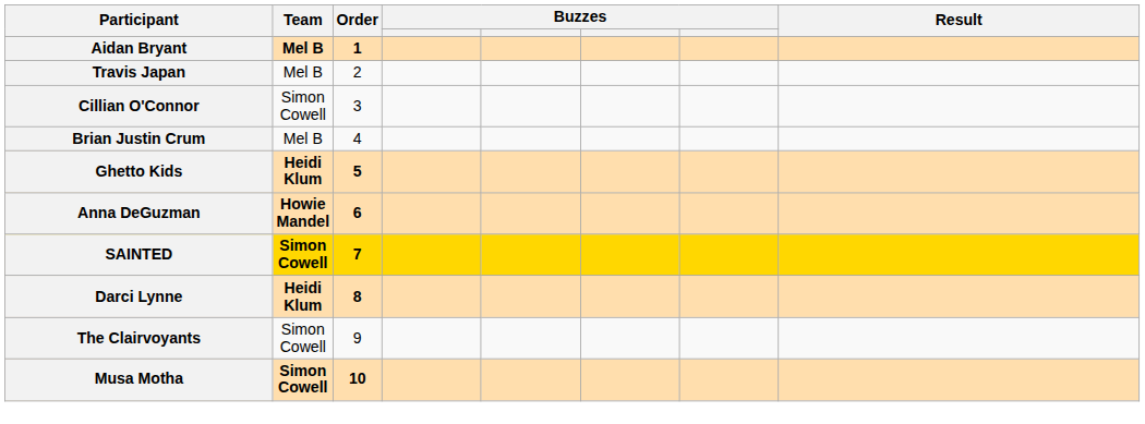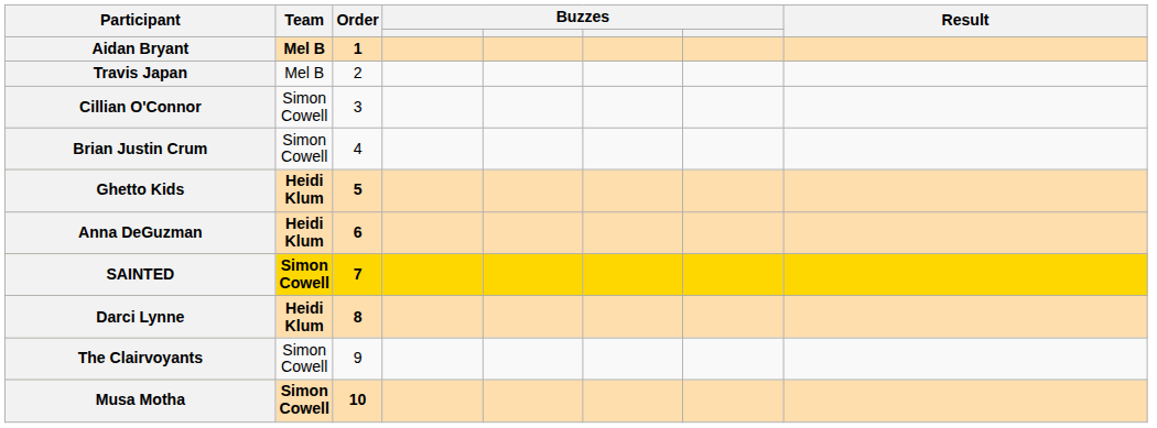 <table class="wikitable plainrowheaders sortable" style="text-align:center;">
 <tr>
 <th scope="col" rowspan="2" class="unsortable" style="width:17em;">Participant</th>
 <th scope="col" rowspan="2" style="width:1em;">Team</th>
 <th scope="col" rowspan="2" style="width:1em;">Order</th>
 <th scope="col" colspan="4" class="unsortable" style="width:24em;">Buzzes</th>
 <th scope="col" rowspan="2" style="width:23em;">Result</th>
 </tr>
 <tr>
 <th scope="col" class="unsortable" style="width:6em;"></th>
 <th scope="col" class="unsortable" style="width:6em;"></th>
 <th scope="col" class="unsortable" style="width:6em;"></th>
 <th scope="col" class="unsortable" style="width:6em;"></th>
 </tr>
 <tr style="background:navajowhite">
 <th scope="row"><strong>Aidan Bryant</strong></th>
 <td><strong>Mel B</strong></td>
 <td><strong>1</strong></td>
 <td style="text-align:center;"></td>
 <td style="text-align:center;"></td>
 <td style="text-align:center;"></td>
 <td style="text-align:center;"></td>
 <td><strong></strong></td>
 </tr>
 <tr>
 <th scope="row">Travis Japan</th>
 <td>Mel B</td>
 <td>2</td>
 <td style="text-align:center;"></td>
 <td style="text-align:center;"></td>
 <td style="text-align:center;"></td>
 <td style="text-align:center;"></td>
 <td></td>
 </tr>
 <tr>
 <th scope="row">Cillian O'Connor</th>
 <td>Simon Cowell</td>
 <td>3</td>
 <td style="text-align:center;"></td>
 <td style="text-align:center;"></td>
 <td style="text-align:center;"></td>
 <td style="text-align:center;"></td>
 <td></td>
 </tr>
 <tr>
 <th scope="row">Brian Justin Crum</th>
-<td>Mel B</td>
+<td>Simon Cowell</td>
 <td>4</td>
 <td style="text-align:center;"></td>
 <td style="text-align:center;"></td>
 <td style="text-align:center;"></td>
 <td style="text-align:center;"></td>
 <td></td>
 </tr>
 <tr style="background:navajowhite">
 <th scope="row"><strong>Ghetto Kids</strong></th>
 <td><strong>Heidi Klum</strong></td>
 <td><strong>5</strong></td>
 <td style="text-align:center;"></td>
 <td style="text-align:center;"></td>
 <td style="text-align:center;"></td>
 <td style="text-align:center;"></td>
 <td><strong></strong></td>
 </tr>
 <tr style="background:navajowhite">
 <th scope="row"><strong>Anna DeGuzman</strong></th>
-<td><strong>Howie Mandel</strong></td>
+<td><strong>Heidi Klum</strong></td>
 <td><strong>6</strong></td>
 <td style="text-align:center;"></td>
 <td style="text-align:center;"></td>
 <td style="text-align:center;"></td>
 <td style="text-align:center;"></td>
 <td><strong></strong></td>
 </tr>
 <tr style="background:gold">
 <th scope="row"><strong>SAINTED</strong></th>
 <td><strong>Simon Cowell</strong></td>
 <td><strong>7</strong></td>
 <td style="text-align:center;"></td>
 <td style="text-align:center;"></td>
 <td style="text-align:center;"></td>
 <td style="text-align:center;"></td>
 <td><strong></strong></td>
 </tr>
 <tr style="background:navajowhite">
 <th scope="row"><strong>Darci Lynne</strong></th>
 <td><strong>Heidi Klum</strong></td>
 <td><strong>8</strong></td>
 <td style="text-align:center;"></td>
 <td style="text-align:center;"></td>
 <td style="text-align:center;"></td>
 <td style="text-align:center;"></td>
 <td><strong></strong></td>
 </tr>
 <tr>
 <th scope="row">The Clairvoyants</th>
 <td>Simon Cowell</td>
 <td>9</td>
 <td style="text-align:center;"></td>
 <td style="text-align:center;"></td>
 <td style="text-align:center;"></td>
 <td style="text-align:center;"></td>
 <td></td>
 </tr>
 <tr style="background:navajowhite">
 <th scope="row"><strong>Musa Motha</strong></th>
 <td><strong>Simon Cowell</strong></td>
 <td><strong>10</strong></td>
 <td style="text-align:center;"></td>
 <td style="text-align:center;"></td>
 <td style="text-align:center;"></td>
 <td style="text-align:center;"></td>
 <td><strong></strong></td>
 </tr>
 </table>
